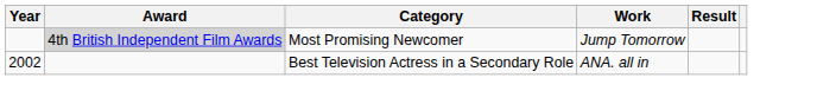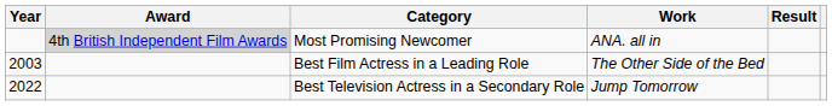 <table class="wikitable sortable plainrowheaders">
 <tr>
 <th>Year</th>
 <th>Award</th>
 <th>Category</th>
 <th>Work</th>
 <th>Result</th>
 <th scope="col" class="unsortable"></th>
 </tr>
 <tr>
 <td></td>
 <td style="background: lightgrey;">4th <a href='#'>British Independent Film Awards</a></td>
 <td>Most Promising Newcomer</td>
-<td><em>Jump Tomorrow</em></td>
+<td><em>ANA. all in</em></td>
 <td></td>
 <td></td>
 </tr>
 <tr>
-<td align = "center">2002</td>
+<td align = "center">2003</td>
+<td></td>
+<td>Best Film Actress in a Leading Role</td>
+<td><em>The Other Side of the Bed</em></td>
+<td></td>
+<td align = "center"></td>
+</tr>
+<tr>
+<td align = "center">2022</td>
 <td></td>
 <td>Best Television Actress in a Secondary Role</td>
-<td><em>ANA. all in</em></td>
+<td><em>Jump Tomorrow</em></td>
 <td></td>
 <td align = "center"></td>
 </tr>
 </table>
